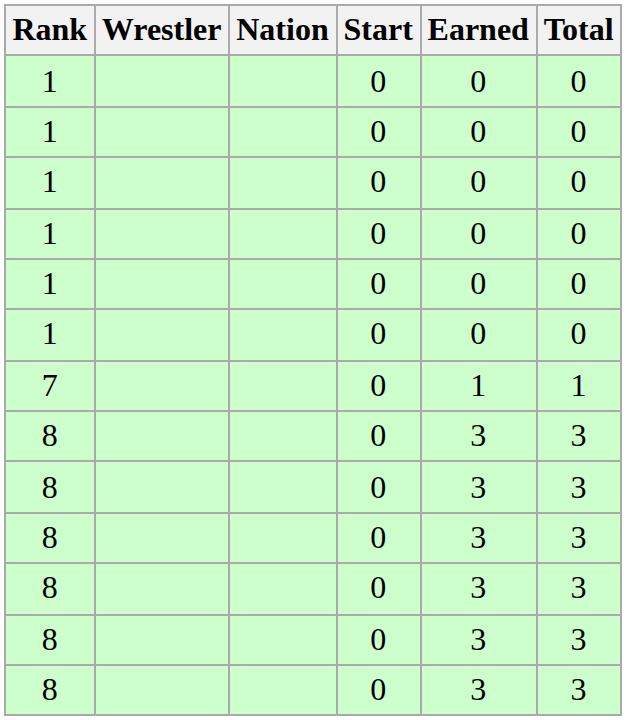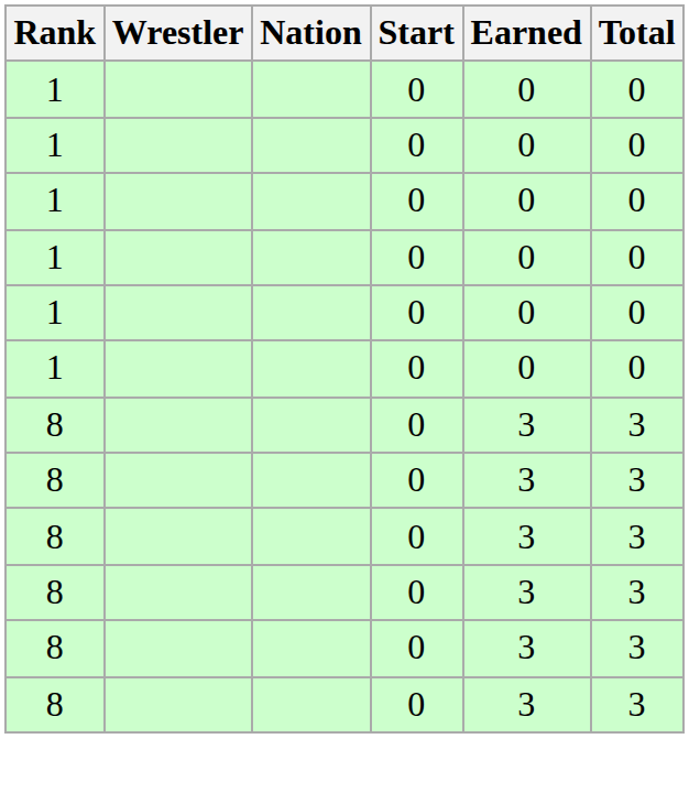 <table class="wikitable sortable" style="text-align:center;">
 <tr>
 <th>Rank</th>
 <th>Wrestler</th>
 <th>Nation</th>
 <th>Start</th>
 <th>Earned</th>
 <th>Total</th>
 </tr>
 <tr style="background:#cfc;">
 <td>1</td>
 <td align=left></td>
 <td align=left></td>
 <td>0</td>
 <td>0</td>
 <td>0</td>
 </tr>
 <tr style="background:#cfc;">
 <td>1</td>
 <td align=left></td>
 <td align=left></td>
 <td>0</td>
 <td>0</td>
 <td>0</td>
 </tr>
 <tr style="background:#cfc;">
 <td>1</td>
 <td align=left></td>
 <td align=left></td>
 <td>0</td>
 <td>0</td>
 <td>0</td>
 </tr>
 <tr style="background:#cfc;">
 <td>1</td>
 <td align=left></td>
 <td align=left></td>
 <td>0</td>
 <td>0</td>
 <td>0</td>
 </tr>
 <tr style="background:#cfc;">
 <td>1</td>
 <td align=left></td>
 <td align=left></td>
 <td>0</td>
 <td>0</td>
 <td>0</td>
 </tr>
 <tr style="background:#cfc;">
 <td>1</td>
 <td align=left></td>
 <td align=left></td>
 <td>0</td>
 <td>0</td>
 <td>0</td>
 </tr>
 <tr style="background:#cfc;">
-<td>7</td>
-<td align=left></td>
-<td align=left></td>
-<td>0</td>
-<td>1</td>
-<td>1</td>
-</tr>
-<tr style="background:#cfc;">
 <td>8</td>
 <td align=left></td>
 <td align=left></td>
 <td>0</td>
 <td>3</td>
 <td>3</td>
 </tr>
 <tr style="background:#cfc;">
 <td>8</td>
 <td align=left></td>
 <td align=left></td>
 <td>0</td>
 <td>3</td>
 <td>3</td>
 </tr>
 <tr style="background:#cfc;">
 <td>8</td>
 <td align=left></td>
 <td align=left></td>
 <td>0</td>
 <td>3</td>
 <td>3</td>
 </tr>
 <tr style="background:#cfc;">
 <td>8</td>
 <td align=left></td>
 <td align=left></td>
 <td>0</td>
 <td>3</td>
 <td>3</td>
 </tr>
 <tr style="background:#cfc;">
 <td>8</td>
 <td align=left></td>
 <td align=left></td>
 <td>0</td>
 <td>3</td>
 <td>3</td>
 </tr>
 <tr style="background:#cfc;">
 <td>8</td>
 <td align=left></td>
 <td align=left></td>
 <td>0</td>
 <td>3</td>
 <td>3</td>
 </tr>
 </table>
